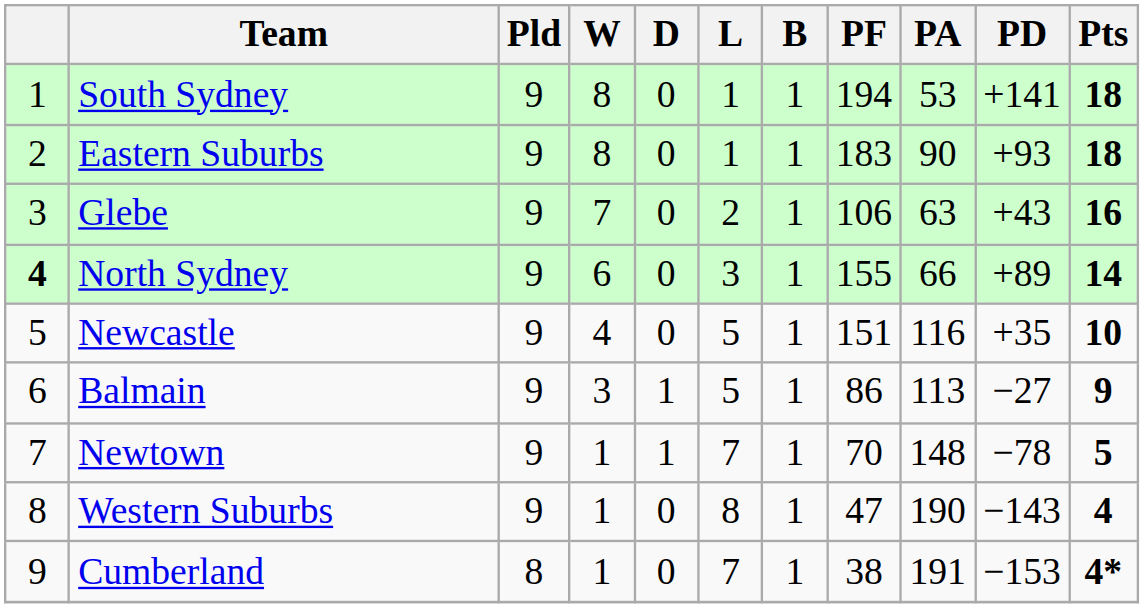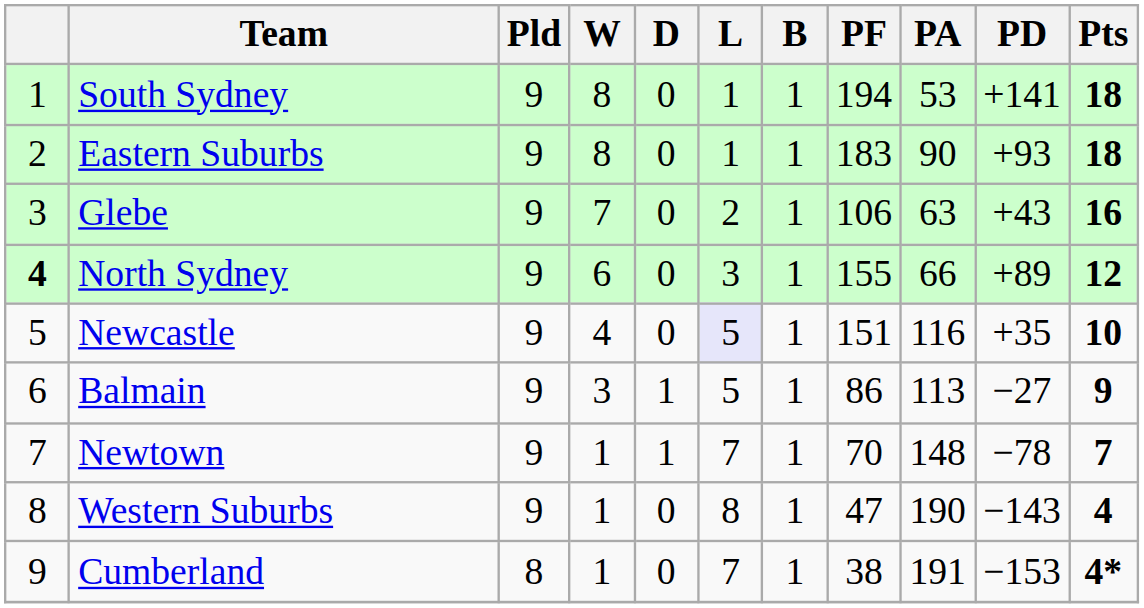 <table class="wikitable" style="text-align:center;">
 <tr>
 <th width=20 abbr="Position"></th>
 <th width=175>Team</th>
 <th width=20 abbr="Played">Pld</th>
 <th width=20 abbr="Won">W</th>
 <th width=20 abbr="Drawn">D</th>
 <th width=20 abbr="Lost">L</th>
 <th width=20 abbr="Bye">B</th>
 <th width=20 abbr="Points for">PF</th>
 <th width=20 abbr="Points against">PA</th>
 <th width=20 abbr="Points difference">PD</th>
 <th width=20 abbr="Points">Pts</th>
 </tr>
 <tr style="background: #ccffcc;">
 <td>1</td>
 <td style="text-align:left;"> <a href='#'>South Sydney</a></td>
 <td>9</td>
 <td>8</td>
 <td>0</td>
 <td>1</td>
 <td>1</td>
 <td>194</td>
 <td>53</td>
 <td>+141</td>
 <td><strong>18</strong></td>
 </tr>
 <tr style="background: #ccffcc;">
 <td>2</td>
 <td style="text-align:left;"> <a href='#'>Eastern Suburbs</a></td>
 <td>9</td>
 <td>8</td>
 <td>0</td>
 <td>1</td>
 <td>1</td>
 <td>183</td>
 <td>90</td>
 <td>+93</td>
 <td><strong>18</strong></td>
 </tr>
 <tr style="background: #ccffcc;">
 <td>3</td>
 <td style="text-align:left;"> <a href='#'>Glebe</a></td>
 <td>9</td>
 <td>7</td>
 <td>0</td>
 <td>2</td>
 <td>1</td>
 <td>106</td>
 <td>63</td>
 <td>+43</td>
 <td><strong>16</strong></td>
 </tr>
 <tr style="background: #ccffcc;">
 <td><strong>4</strong></td>
 <td style="text-align:left;"> <a href='#'>North Sydney</a></td>
 <td>9</td>
 <td>6</td>
 <td>0</td>
 <td>3</td>
 <td>1</td>
 <td>155</td>
 <td>66</td>
 <td>+89</td>
-<td><strong>14</strong></td>
+<td><strong>12</strong></td>
 </tr>
 <tr>
 <td>5</td>
 <td style="text-align:left;"> <a href='#'>Newcastle</a></td>
 <td>9</td>
 <td>4</td>
 <td>0</td>
-<td>5</td>
+<td style="background: lavender;">5</td>
 <td>1</td>
 <td>151</td>
 <td>116</td>
 <td>+35</td>
 <td><strong>10</strong></td>
 </tr>
 <tr>
 <td>6</td>
 <td style="text-align:left;"> <a href='#'>Balmain</a></td>
 <td>9</td>
 <td>3</td>
 <td>1</td>
 <td>5</td>
 <td>1</td>
 <td>86</td>
 <td>113</td>
 <td>−27</td>
 <td><strong>9</strong></td>
 </tr>
 <tr>
 <td>7</td>
 <td style="text-align:left;"> <a href='#'>Newtown</a></td>
 <td>9</td>
 <td>1</td>
 <td>1</td>
 <td>7</td>
 <td>1</td>
 <td>70</td>
 <td>148</td>
 <td>−78</td>
-<td><strong>5</strong></td>
+<td><strong>7</strong></td>
 </tr>
 <tr>
 <td>8</td>
 <td style="text-align:left;"> <a href='#'>Western Suburbs</a></td>
 <td>9</td>
 <td>1</td>
 <td>0</td>
 <td>8</td>
 <td>1</td>
 <td>47</td>
 <td>190</td>
 <td>−143</td>
 <td><strong>4</strong></td>
 </tr>
 <tr>
 <td>9</td>
 <td style="text-align:left;"> <a href='#'>Cumberland</a></td>
 <td>8</td>
 <td>1</td>
 <td>0</td>
 <td>7</td>
 <td>1</td>
 <td>38</td>
 <td>191</td>
 <td>−153</td>
 <td><strong>4*</strong></td>
 </tr>
 <tr>
 </tr>
 </table>
